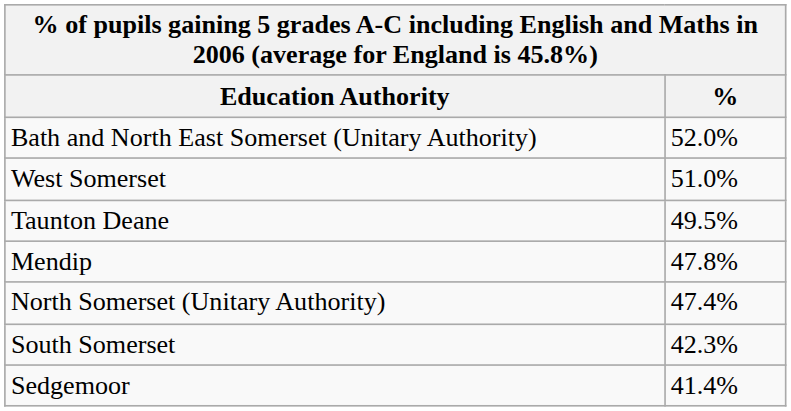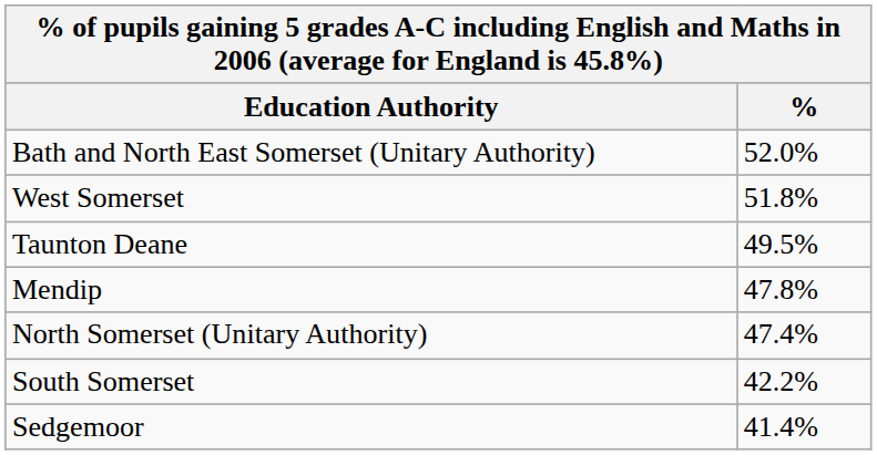 <table class="wikitable floatright" style="margin-left: 1em; width: 30em;">
 <tr>
 <th colspan="2"><strong>% of pupils gaining 5 grades A-C including English and Maths in 2006</strong> (average for England is 45.8%)</th>
 </tr>
 <tr>
 <th>Education Authority</th>
 <th>%</th>
 </tr>
 <tr>
 <td>Bath and North East Somerset (Unitary Authority)</td>
 <td>52.0%</td>
 </tr>
 <tr>
 <td>West Somerset</td>
-<td>51.0%</td>
+<td>51.8%</td>
 </tr>
 <tr>
 <td>Taunton Deane</td>
 <td>49.5%</td>
 </tr>
 <tr>
 <td>Mendip</td>
 <td>47.8%</td>
 </tr>
 <tr>
 <td>North Somerset (Unitary Authority)</td>
 <td>47.4%</td>
 </tr>
 <tr>
 <td>South Somerset</td>
-<td>42.3%</td>
+<td>42.2%</td>
 </tr>
 <tr>
 <td>Sedgemoor</td>
 <td>41.4%</td>
 </tr>
 </table>
